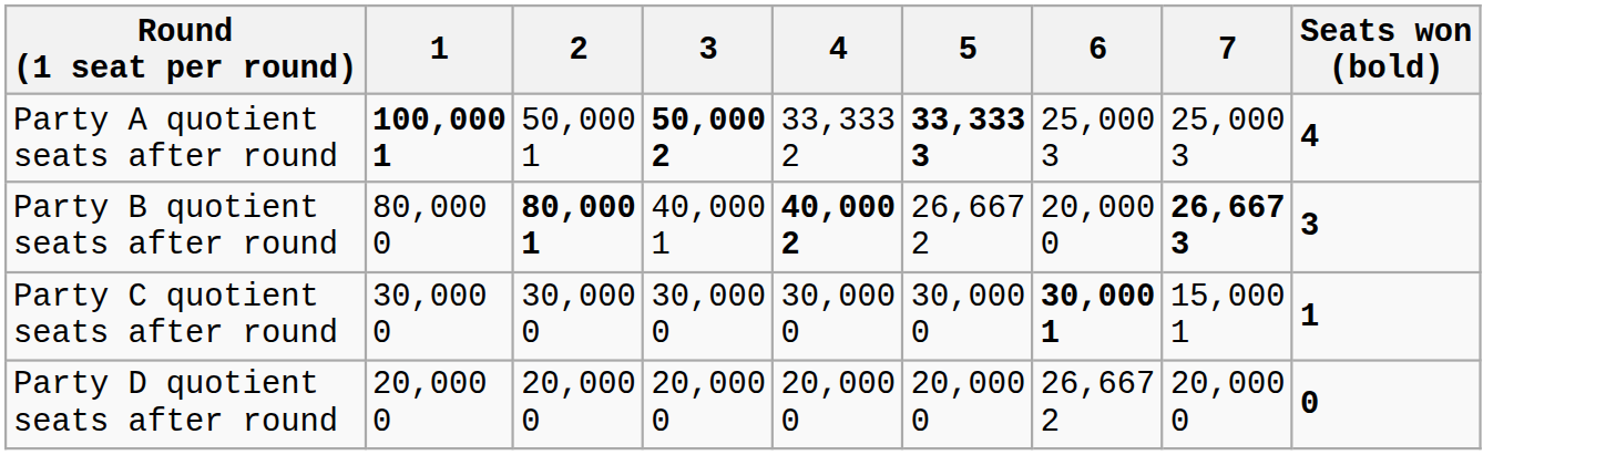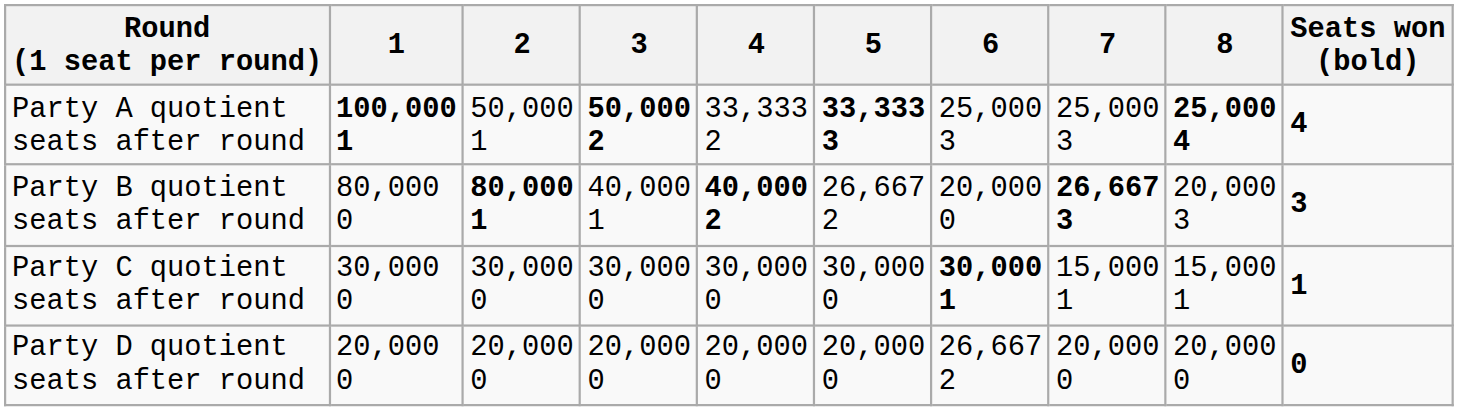 <table class="wikitable">
 <tr>
 <th>Round <br>(1 seat per round)</th>
 <th>1</th>
 <th>2</th>
 <th>3</th>
 <th>4</th>
 <th>5</th>
 <th>6</th>
 <th>7</th>
+<th>8</th>
 <th>Seats won <br>(bold)</th>
 </tr>
 <tr>
 <td>Party A quotient <br>seats after round</td>
 <td><strong>100,000<br>1</strong></td>
 <td>50,000<br>1</td>
 <td><strong>50,000<br>2</strong></td>
 <td>33,333<br>2</td>
 <td><strong>33,333<br>3</strong></td>
 <td>25,000<br>3</td>
 <td>25,000<br>3</td>
+<td><strong>25,000<br>4</strong></td>
 <td><strong>4</strong></td>
 </tr>
 <tr>
 <td>Party B quotient <br>seats after round</td>
 <td>80,000<br>0</td>
 <td><strong>80,000<br>1</strong></td>
 <td>40,000<br>1</td>
 <td><strong>40,000<br>2</strong></td>
 <td>26,667<br>2</td>
 <td>20,000<br>0</td>
 <td><strong>26,667<br>3</strong></td>
+<td>20,000<br>3</td>
 <td><strong>3</strong></td>
 </tr>
 <tr>
 <td>Party C quotient <br>seats after round</td>
 <td>30,000<br>0</td>
 <td>30,000<br>0</td>
 <td>30,000<br>0</td>
 <td>30,000<br>0</td>
 <td>30,000<br>0</td>
 <td><strong>30,000<br>1</strong></td>
+<td>15,000<br>1</td>
 <td>15,000<br>1</td>
 <td><strong>1</strong></td>
 </tr>
 <tr>
 <td>Party D quotient <br>seats after round</td>
 <td>20,000<br>0</td>
 <td>20,000<br>0</td>
 <td>20,000<br>0</td>
 <td>20,000<br>0</td>
 <td>20,000<br>0</td>
 <td>26,667<br>2</td>
 <td>20,000<br>0</td>
+<td>20,000<br>0</td>
 <td><strong>0</strong></td>
 </tr>
 </table>
